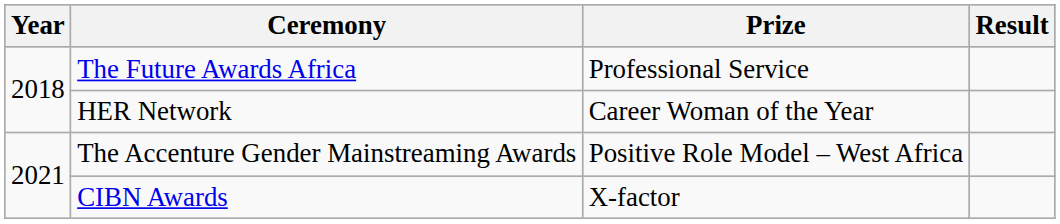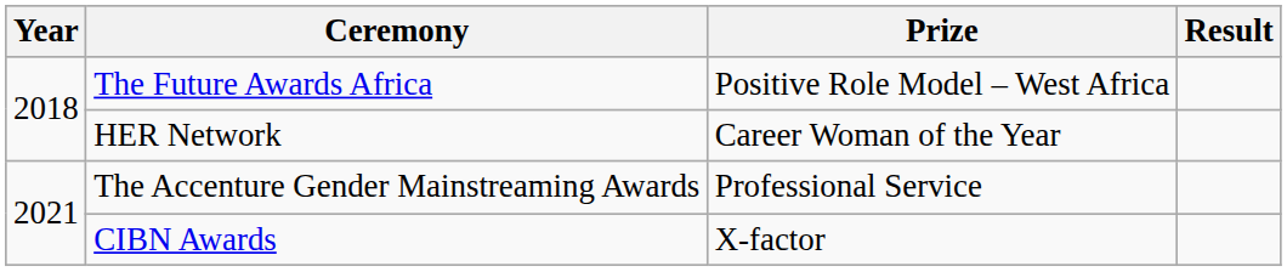 <table class ="wikitable">
 <tr>
 <th>Year</th>
 <th>Ceremony</th>
 <th>Prize</th>
 <th>Result</th>
 </tr>
 <tr>
 <td rowspan="2">2018</td>
 <td><a href='#'>The Future Awards Africa</a></td>
-<td>Professional Service</td>
+<td>Positive Role Model – West Africa</td>
 <td></td>
 </tr>
 <tr>
 <td>HER Network</td>
 <td>Career Woman of the Year</td>
 <td></td>
 </tr>
 <tr>
 <td rowspan="2">2021</td>
 <td>The Accenture Gender Mainstreaming Awards</td>
-<td>Positive Role Model – West Africa</td>
+<td>Professional Service</td>
 <td></td>
 </tr>
 <tr>
 <td><a href='#'>CIBN Awards</a></td>
 <td>X-factor</td>
 <td></td>
 </tr>
 </table>
